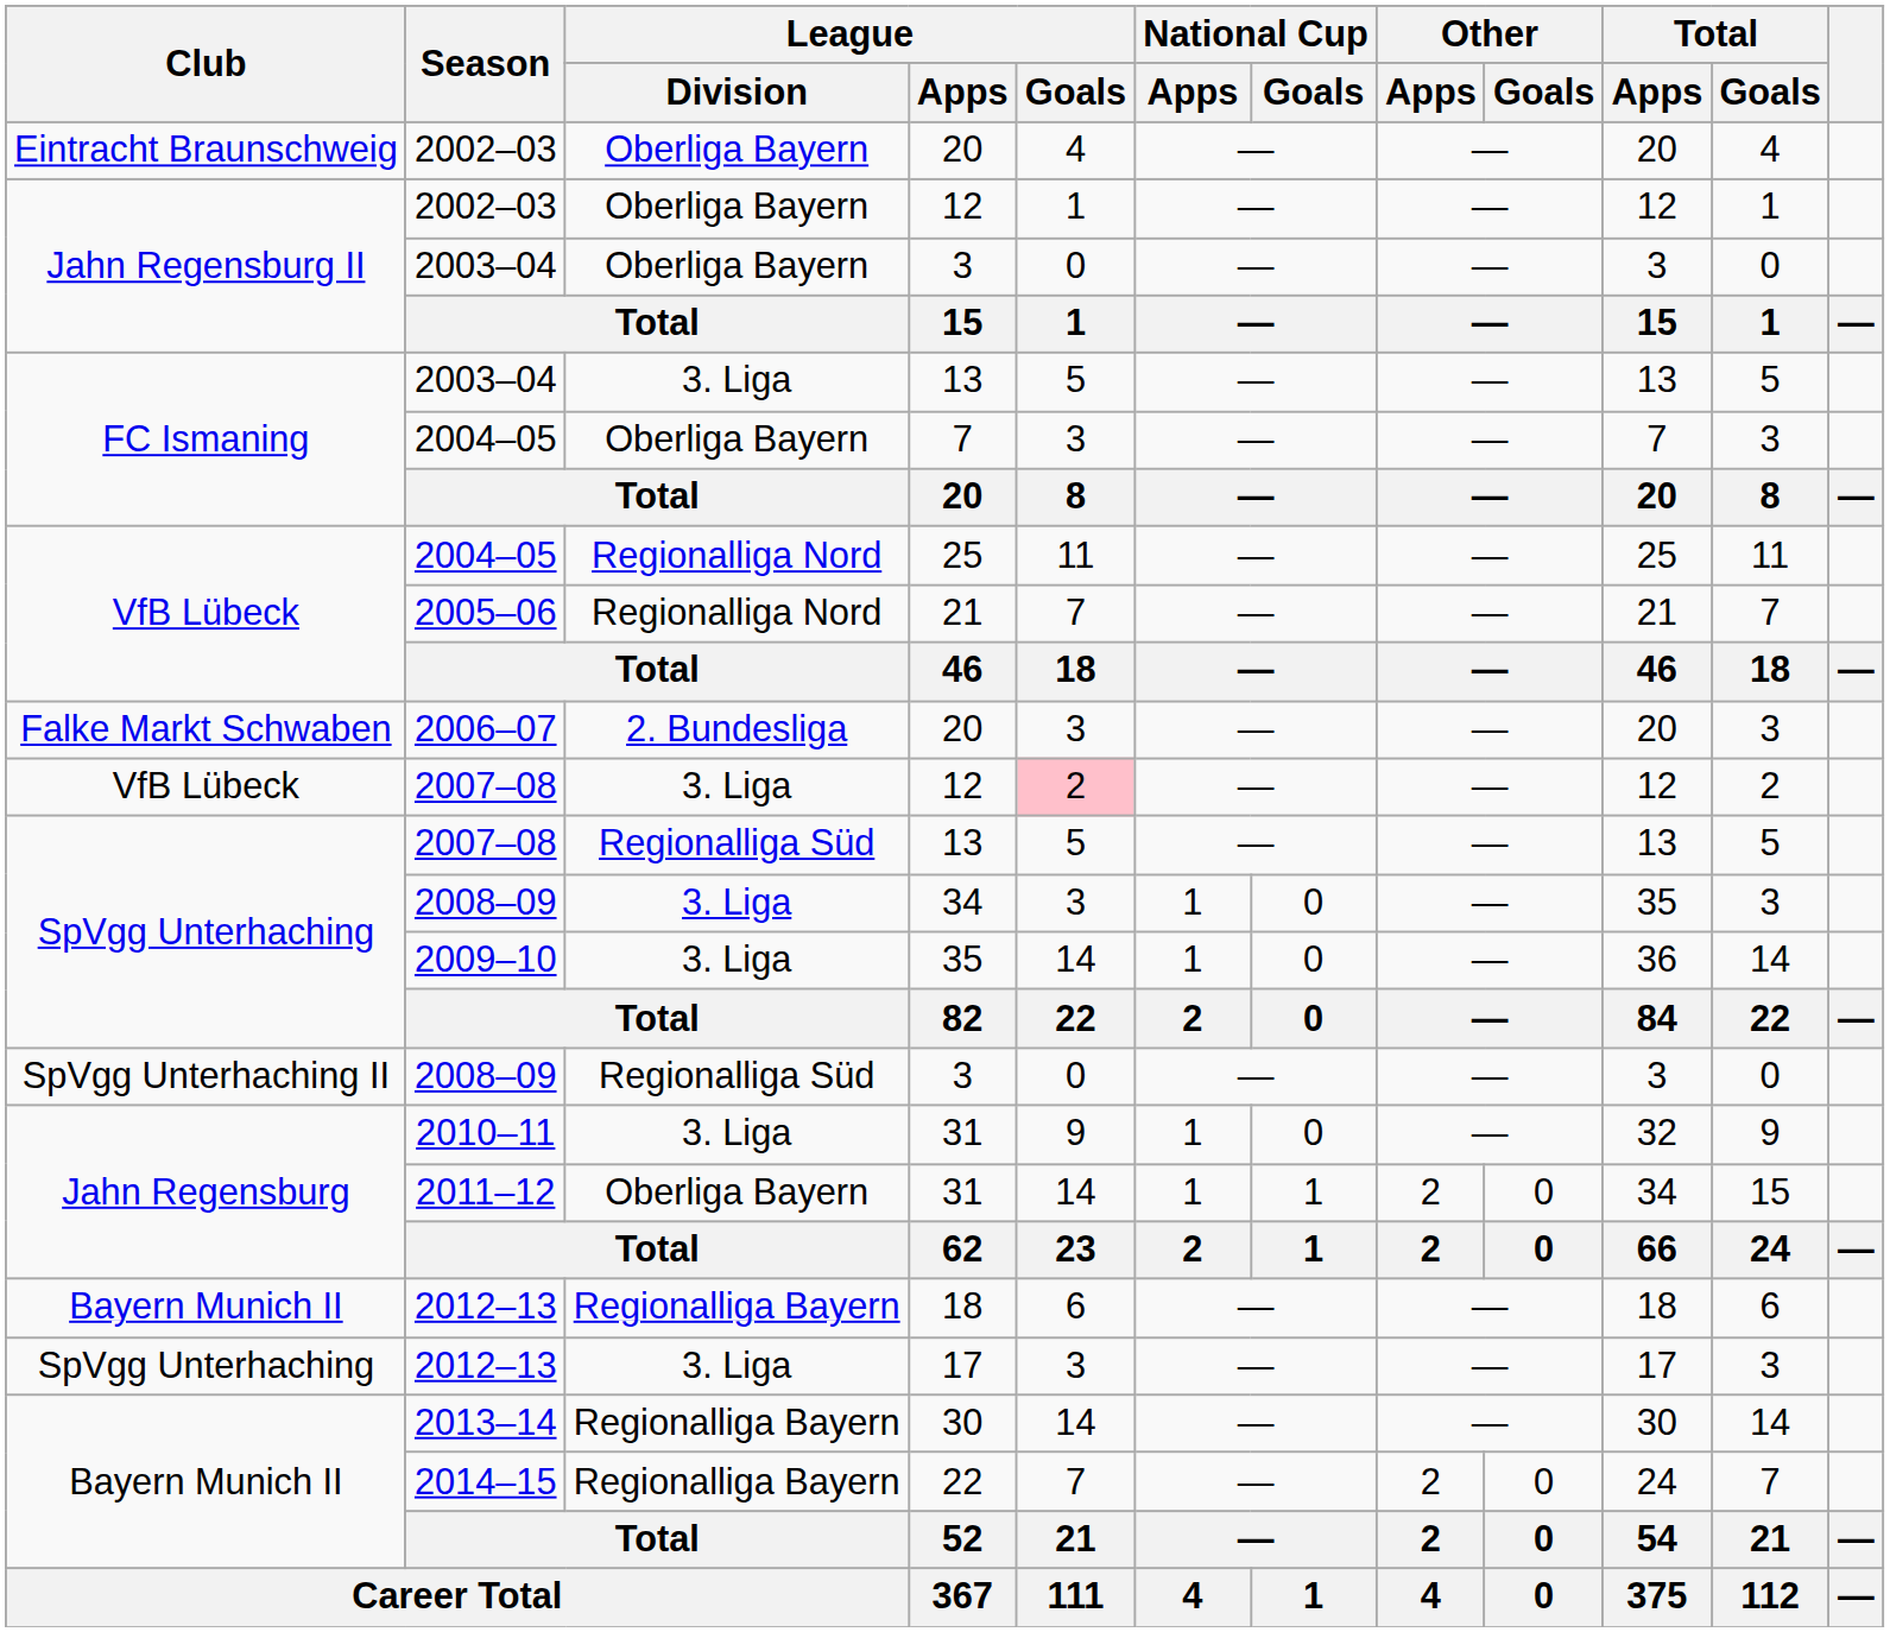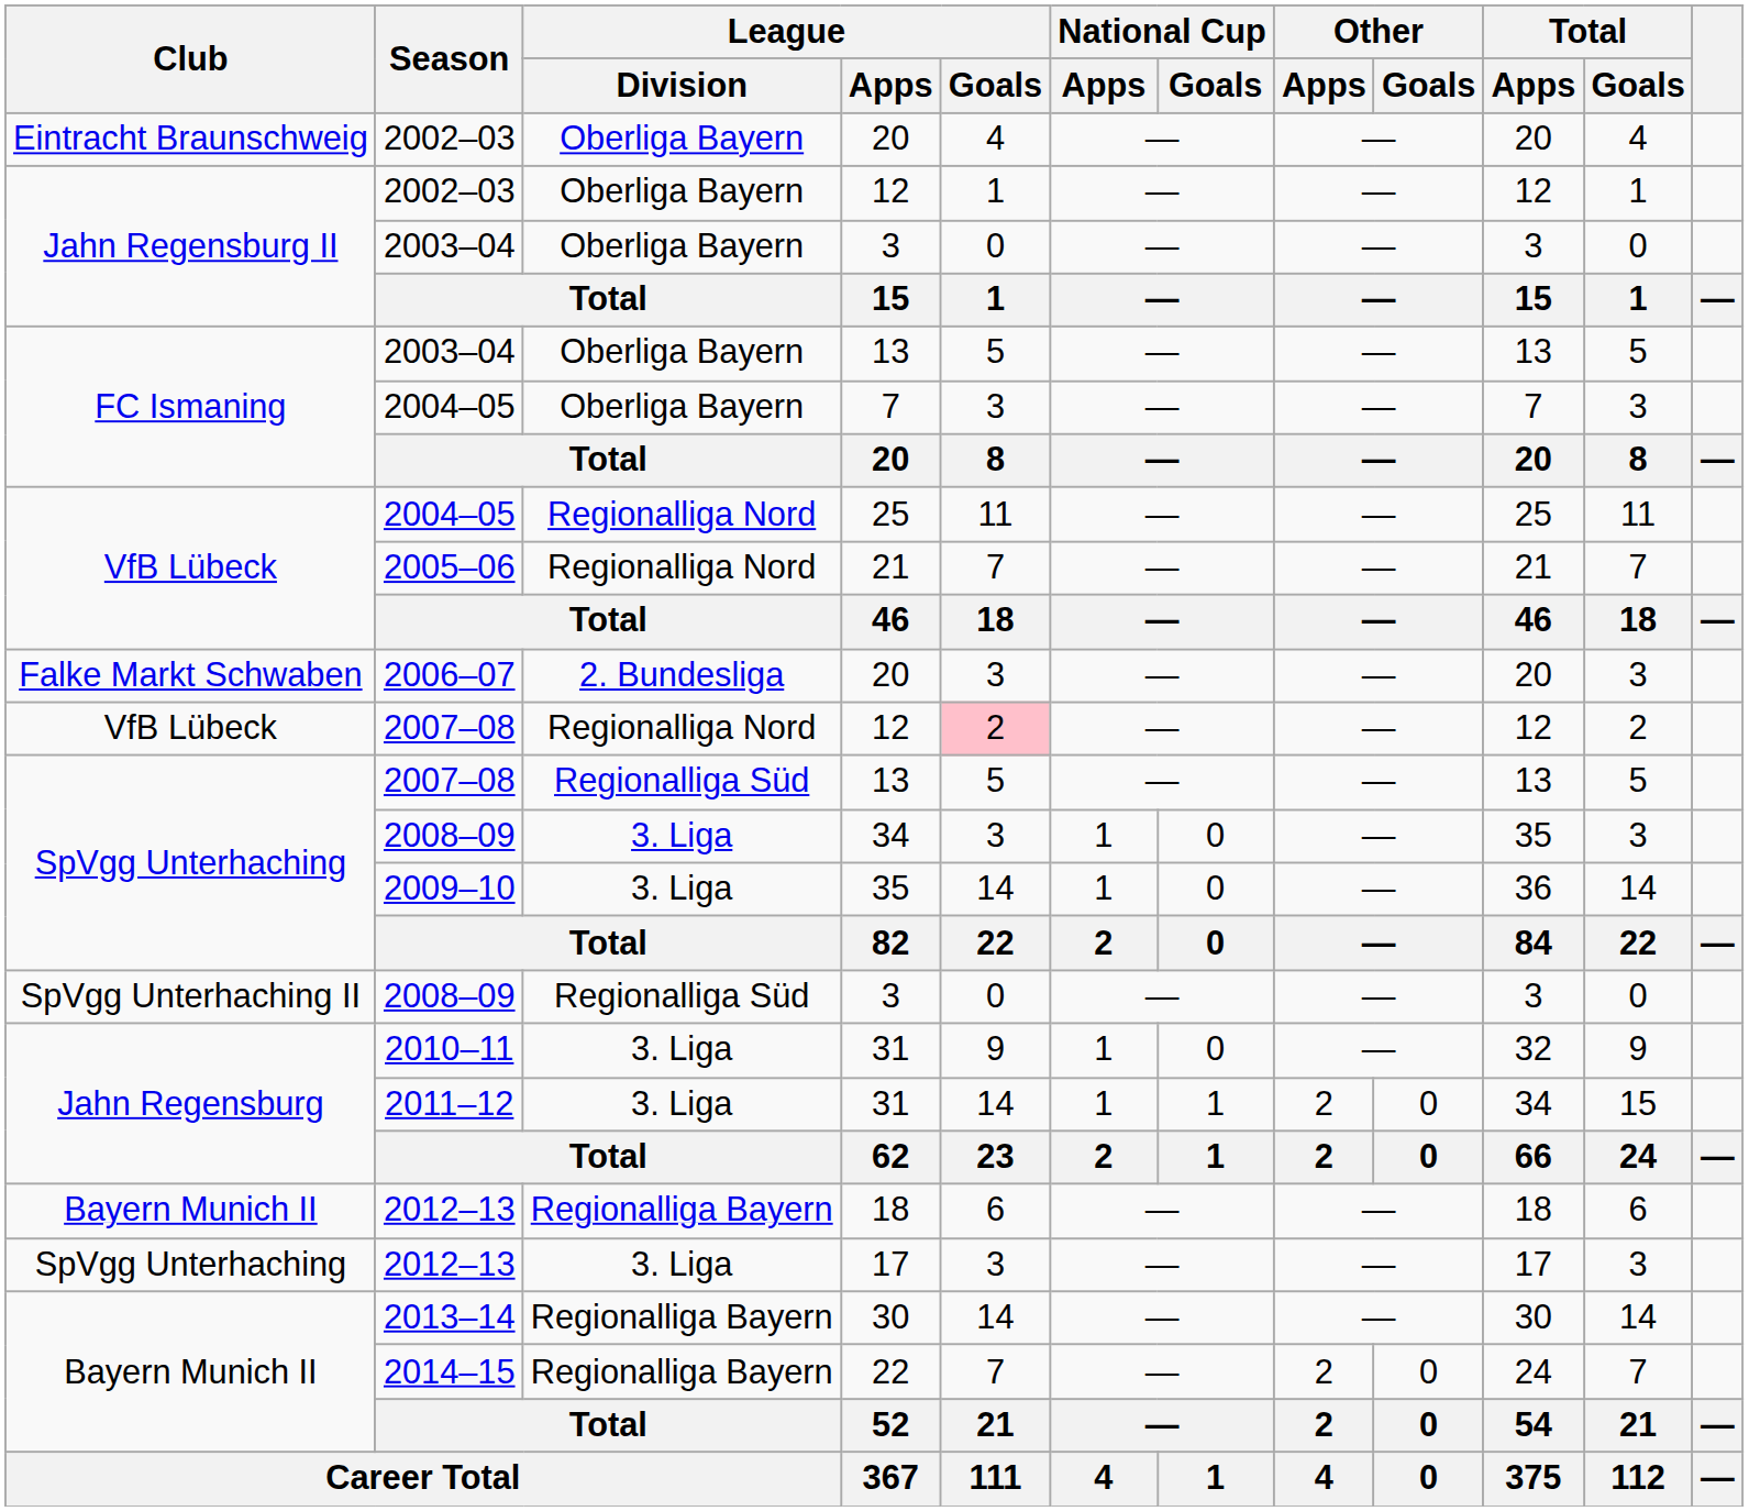 <table class="wikitable" Style="text-align: center">
 <tr>
 <th rowspan="2">Club</th>
 <th rowspan="2">Season</th>
 <th colspan="3">League</th>
 <th colspan="2">National Cup</th>
 <th colspan="2">Other</th>
 <th colspan="2">Total</th>
 <th rowspan="2"></th>
 </tr>
 <tr>
 <th>Division</th>
 <th>Apps</th>
 <th>Goals</th>
 <th>Apps</th>
 <th>Goals</th>
 <th>Apps</th>
 <th>Goals</th>
 <th>Apps</th>
 <th>Goals</th>
 </tr>
 <tr>
 <td><a href='#'>Eintracht Braunschweig</a></td>
 <td>2002–03</td>
 <td><a href='#'>Oberliga Bayern</a></td>
 <td>20</td>
 <td>4</td>
 <td colspan="2">—</td>
 <td colspan="2">—</td>
 <td>20</td>
 <td>4</td>
 <td></td>
 </tr>
 <tr>
 <td rowspan="3"><a href='#'>Jahn Regensburg II</a></td>
 <td>2002–03</td>
 <td>Oberliga Bayern</td>
 <td>12</td>
 <td>1</td>
 <td colspan="2">—</td>
 <td colspan="2">—</td>
 <td>12</td>
 <td>1</td>
 <td></td>
 </tr>
 <tr>
 <td>2003–04</td>
 <td>Oberliga Bayern</td>
 <td>3</td>
 <td>0</td>
 <td colspan="2">—</td>
 <td colspan="2">—</td>
 <td>3</td>
 <td>0</td>
 <td></td>
 </tr>
 <tr>
 <th colspan="2">Total</th>
 <th>15</th>
 <th>1</th>
 <th colspan="2">—</th>
 <th colspan="2">—</th>
 <th>15</th>
 <th>1</th>
 <th>—</th>
 </tr>
 <tr>
 <td rowspan="3"><a href='#'>FC Ismaning</a></td>
 <td>2003–04</td>
-<td>3. Liga</td>
+<td>Oberliga Bayern</td>
 <td>13</td>
 <td>5</td>
 <td colspan="2">—</td>
 <td colspan="2">—</td>
 <td>13</td>
 <td>5</td>
 <td></td>
 </tr>
 <tr>
 <td>2004–05</td>
 <td>Oberliga Bayern</td>
 <td>7</td>
 <td>3</td>
 <td colspan="2">—</td>
 <td colspan="2">—</td>
 <td>7</td>
 <td>3</td>
 <td></td>
 </tr>
 <tr>
 <th colspan="2">Total</th>
 <th>20</th>
 <th>8</th>
 <th colspan="2">—</th>
 <th colspan="2">—</th>
 <th>20</th>
 <th>8</th>
 <th>—</th>
 </tr>
 <tr>
 <td rowspan="3"><a href='#'>VfB Lübeck</a></td>
 <td><a href='#'>2004–05</a></td>
 <td><a href='#'>Regionalliga Nord</a></td>
 <td>25</td>
 <td>11</td>
 <td colspan="2">—</td>
 <td colspan="2">—</td>
 <td>25</td>
 <td>11</td>
 <td></td>
 </tr>
 <tr>
 <td><a href='#'>2005–06</a></td>
 <td>Regionalliga Nord</td>
 <td>21</td>
 <td>7</td>
 <td colspan="2">—</td>
 <td colspan="2">—</td>
 <td>21</td>
 <td>7</td>
 <td></td>
 </tr>
 <tr>
 <th colspan="2">Total</th>
 <th>46</th>
 <th>18</th>
 <th colspan="2">—</th>
 <th colspan="2">—</th>
 <th>46</th>
 <th>18</th>
 <th>—</th>
 </tr>
 <tr>
 <td><a href='#'>Falke Markt Schwaben</a></td>
 <td><a href='#'>2006–07</a></td>
 <td><a href='#'>2. Bundesliga</a></td>
 <td>20</td>
 <td>3</td>
 <td colspan="2">—</td>
 <td colspan="2">—</td>
 <td>20</td>
 <td>3</td>
 <td></td>
 </tr>
 <tr>
 <td>VfB Lübeck</td>
 <td><a href='#'>2007–08</a></td>
-<td>3. Liga</td>
+<td>Regionalliga Nord</td>
 <td>12</td>
 <td style="background: pink;">2</td>
 <td colspan="2">—</td>
 <td colspan="2">—</td>
 <td>12</td>
 <td>2</td>
 <td></td>
 </tr>
 <tr>
 <td rowspan="4"><a href='#'>SpVgg Unterhaching</a></td>
 <td><a href='#'>2007–08</a></td>
 <td><a href='#'>Regionalliga Süd</a></td>
 <td>13</td>
 <td>5</td>
 <td colspan="2">—</td>
 <td colspan="2">—</td>
 <td>13</td>
 <td>5</td>
 <td></td>
 </tr>
 <tr>
 <td><a href='#'>2008–09</a></td>
 <td><a href='#'>3. Liga</a></td>
 <td>34</td>
 <td>3</td>
 <td>1</td>
 <td>0</td>
 <td colspan="2">—</td>
 <td>35</td>
 <td>3</td>
 <td></td>
 </tr>
 <tr>
 <td><a href='#'>2009–10</a></td>
 <td>3. Liga</td>
 <td>35</td>
 <td>14</td>
 <td>1</td>
 <td>0</td>
 <td colspan="2">—</td>
 <td>36</td>
 <td>14</td>
 <td></td>
 </tr>
 <tr>
 <th colspan="2">Total</th>
 <th>82</th>
 <th>22</th>
 <th>2</th>
 <th>0</th>
 <th colspan="2">—</th>
 <th>84</th>
 <th>22</th>
 <th>—</th>
 </tr>
 <tr>
 <td>SpVgg Unterhaching II</td>
 <td><a href='#'>2008–09</a></td>
 <td>Regionalliga Süd</td>
 <td>3</td>
 <td>0</td>
 <td colspan="2">—</td>
 <td colspan="2">—</td>
 <td>3</td>
 <td>0</td>
 <td></td>
 </tr>
 <tr>
 <td rowspan="3"><a href='#'>Jahn Regensburg</a></td>
 <td><a href='#'>2010–11</a></td>
 <td>3. Liga</td>
 <td>31</td>
 <td>9</td>
 <td>1</td>
 <td>0</td>
 <td colspan="2">—</td>
 <td>32</td>
 <td>9</td>
 <td></td>
 </tr>
 <tr>
 <td><a href='#'>2011–12</a></td>
-<td>Oberliga Bayern</td>
+<td>3. Liga</td>
 <td>31</td>
 <td>14</td>
 <td>1</td>
 <td>1</td>
 <td>2</td>
 <td>0</td>
 <td>34</td>
 <td>15</td>
 <td></td>
 </tr>
 <tr>
 <th colspan="2">Total</th>
 <th>62</th>
 <th>23</th>
 <th>2</th>
 <th>1</th>
 <th>2</th>
 <th>0</th>
 <th>66</th>
 <th>24</th>
 <th>—</th>
 </tr>
 <tr>
 <td><a href='#'>Bayern Munich II</a></td>
 <td><a href='#'>2012–13</a></td>
 <td><a href='#'>Regionalliga Bayern</a></td>
 <td>18</td>
 <td>6</td>
 <td colspan="2">—</td>
 <td colspan="2">—</td>
 <td>18</td>
 <td>6</td>
 <td></td>
 </tr>
 <tr>
 <td>SpVgg Unterhaching</td>
 <td><a href='#'>2012–13</a></td>
 <td>3. Liga</td>
 <td>17</td>
 <td>3</td>
 <td colspan="2">—</td>
 <td colspan="2">—</td>
 <td>17</td>
 <td>3</td>
 <td></td>
 </tr>
 <tr>
 <td rowspan="3">Bayern Munich II</td>
 <td><a href='#'>2013–14</a></td>
 <td>Regionalliga Bayern</td>
 <td>30</td>
 <td>14</td>
 <td colspan="2">—</td>
 <td colspan="2">—</td>
 <td>30</td>
 <td>14</td>
 <td></td>
 </tr>
 <tr>
 <td><a href='#'>2014–15</a></td>
 <td>Regionalliga Bayern</td>
 <td>22</td>
 <td>7</td>
 <td colspan="2">—</td>
 <td>2</td>
 <td>0</td>
 <td>24</td>
 <td>7</td>
 <td></td>
 </tr>
 <tr>
 <th colspan="2">Total</th>
 <th>52</th>
 <th>21</th>
 <th colspan="2">—</th>
 <th>2</th>
 <th>0</th>
 <th>54</th>
 <th>21</th>
 <th>—</th>
 </tr>
 <tr>
 <th colspan="3">Career Total</th>
 <th>367</th>
 <th>111</th>
 <th>4</th>
 <th>1</th>
 <th>4</th>
 <th>0</th>
 <th>375</th>
 <th>112</th>
 <th>—</th>
 </tr>
 </table>
